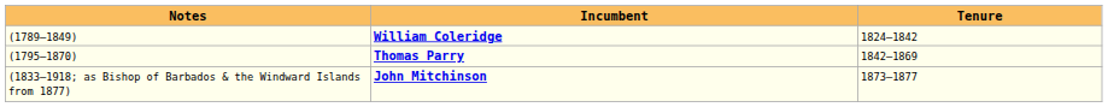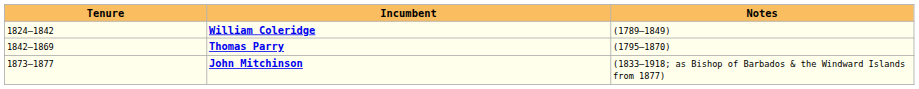 <table class="wikitable" style="width:90%">
 <tr align=left>
+<th style="background-color:#FABE60" width="20%">Tenure</th>
+<th style="background-color:#FABE60" width="40%">Incumbent</th>
 <th style="background-color:#FABE60" width="30%">Notes</th>
-<th style="background-color:#FABE60" width="40%">Incumbent</th>
-<th style="background-color:#FABE60" width="20%">Tenure</th>
 </tr>
 <tr valign=top bgcolor="#ffffec">
+<td><small>1824–1842</small></td>
+<td><strong><a href='#'>William Coleridge</a></strong></td>
 <td><small>(1789–1849)</small></td>
-<td><strong><a href='#'>William Coleridge</a></strong></td>
-<td><small>1824–1842</small></td>
 </tr>
 <tr valign=top bgcolor="#ffffec">
+<td><small>1842–1869</small></td>
+<td><strong><a href='#'>Thomas Parry</a></strong></td>
 <td><small>(1795–1870)</small></td>
-<td><strong><a href='#'>Thomas Parry</a></strong></td>
-<td><small>1842–1869</small></td>
 </tr>
 <tr valign=top bgcolor="#ffffec">
+<td><small>1873–1877</small></td>
+<td><strong><a href='#'>John Mitchinson</a></strong></td>
 <td><small>(1833–1918; as Bishop of Barbados & the Windward Islands from 1877)</small></td>
-<td><strong><a href='#'>John Mitchinson</a></strong></td>
-<td><small>1873–1877</small></td>
 </tr>
 </table>
